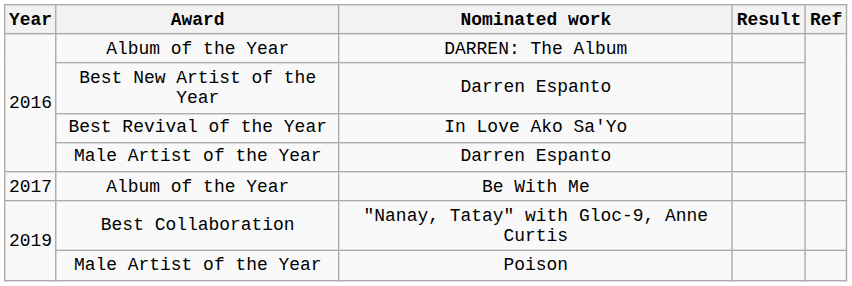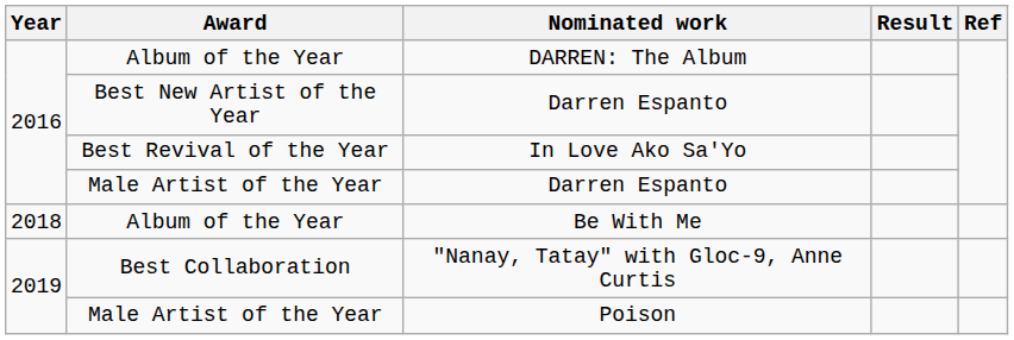 <table class="wikitable sortable" style=text-align:center>
 <tr>
 <th>Year</th>
 <th>Award</th>
 <th>Nominated work</th>
 <th>Result</th>
 <th>Ref</th>
 </tr>
 <tr>
 <td rowspan="4">2016</td>
 <td>Album of the Year</td>
 <td>DARREN: The Album</td>
 <td></td>
 <td rowspan="4"></td>
 </tr>
 <tr>
 <td>Best New Artist of the Year</td>
 <td>Darren Espanto</td>
 <td></td>
 </tr>
 <tr>
 <td>Best Revival of the Year</td>
 <td>In Love Ako Sa'Yo</td>
 <td></td>
 </tr>
 <tr>
 <td>Male Artist of the Year</td>
 <td>Darren Espanto</td>
 <td></td>
 </tr>
 <tr>
-<td>2017</td>
+<td>2018</td>
 <td>Album of the Year</td>
 <td>Be With Me</td>
 <td></td>
 <td></td>
 </tr>
 <tr>
 <td rowspan="2">2019</td>
 <td>Best Collaboration</td>
 <td>"Nanay, Tatay" with Gloc-9, Anne Curtis</td>
 <td></td>
 <td></td>
 </tr>
 <tr>
 <td>Male Artist of the Year</td>
 <td>Poison</td>
 <td></td>
 <td></td>
 </tr>
 </table>
